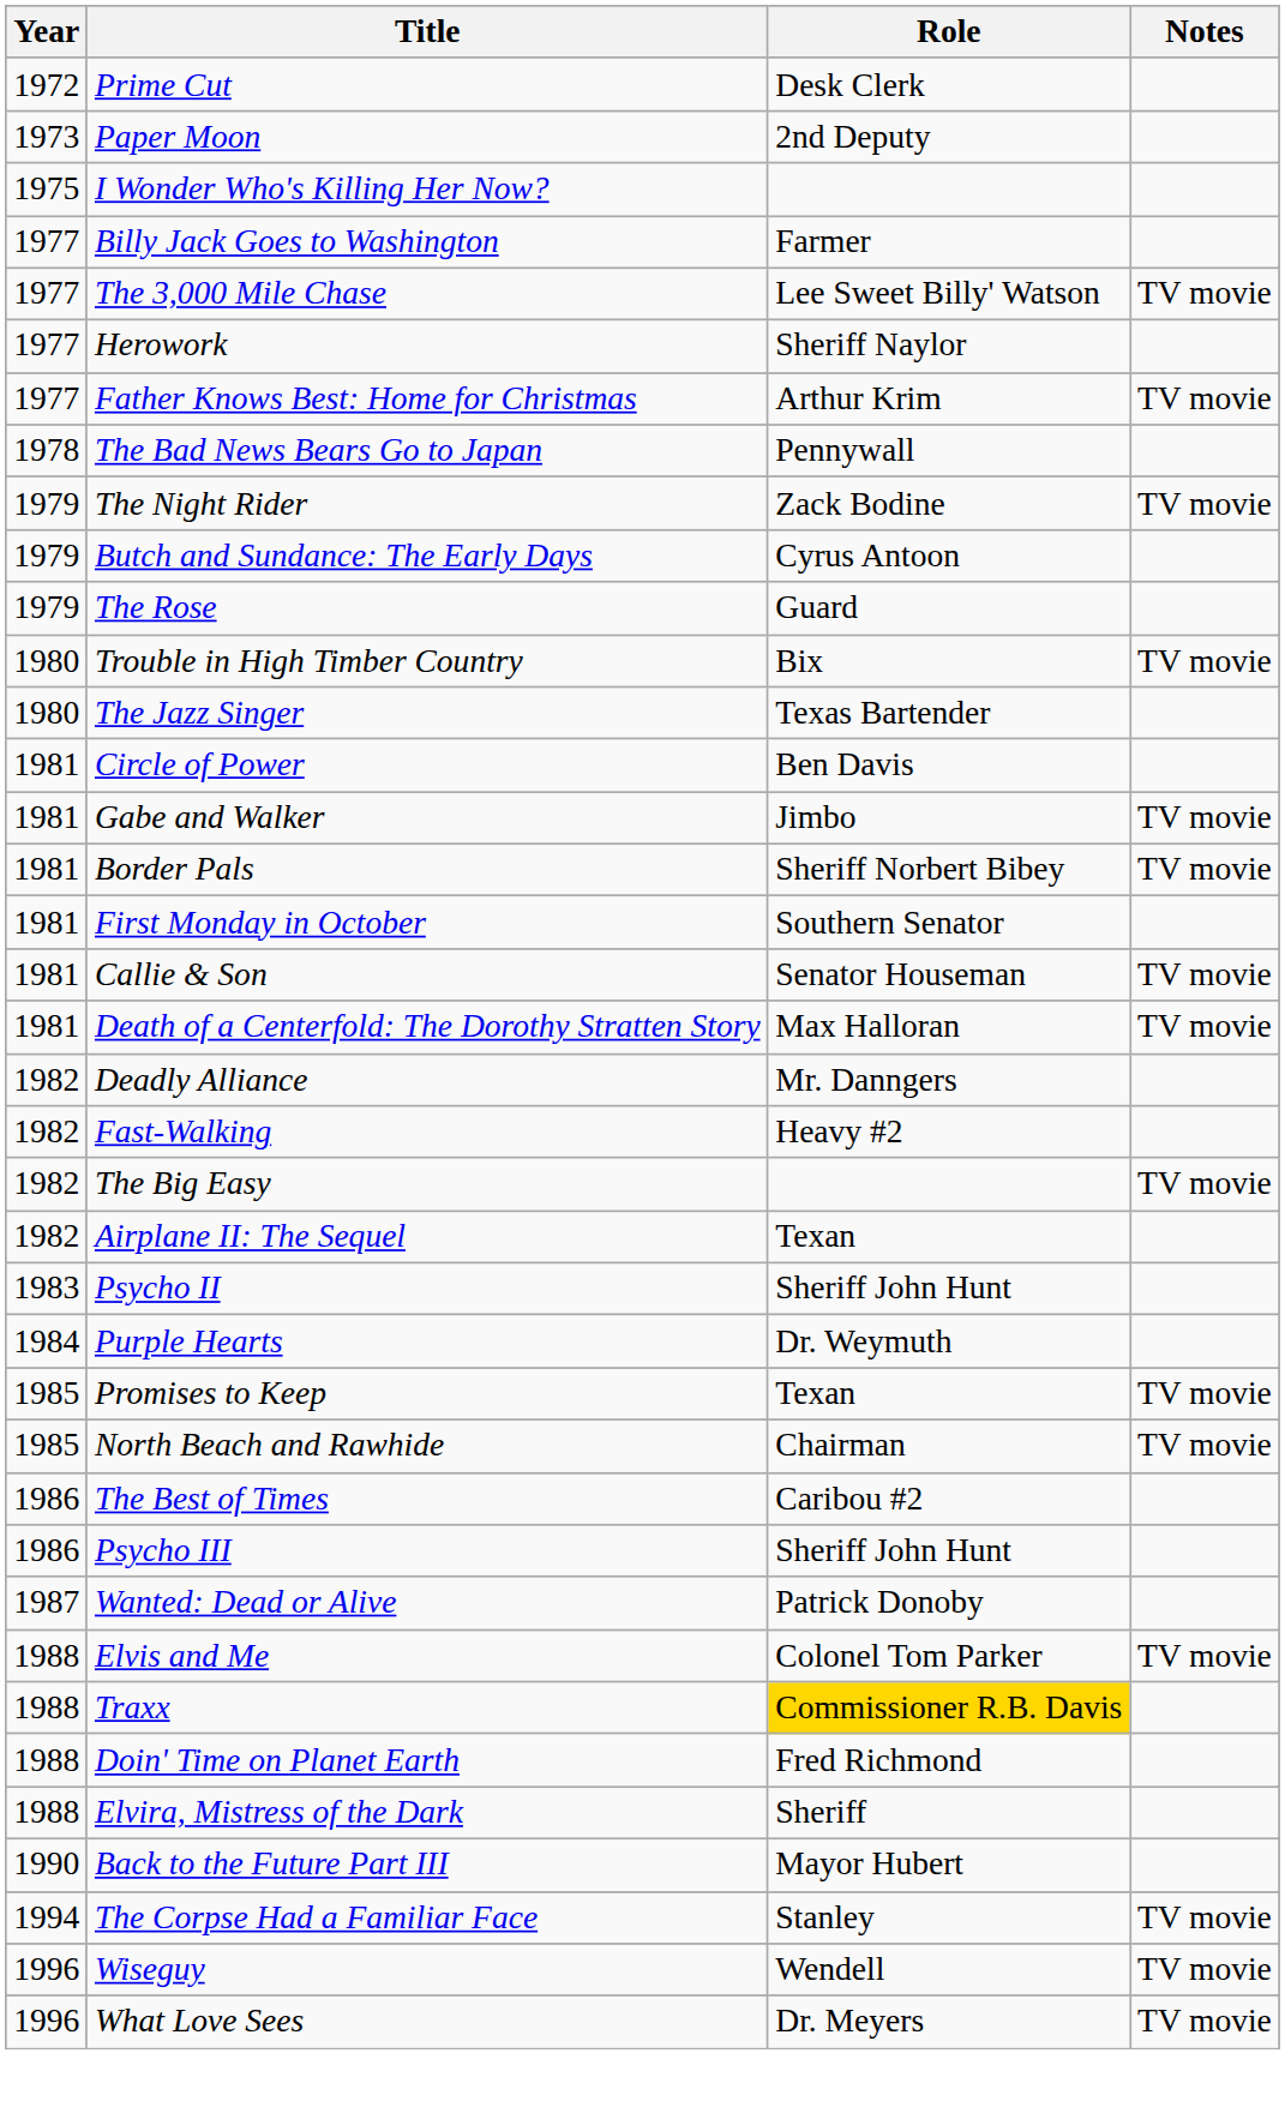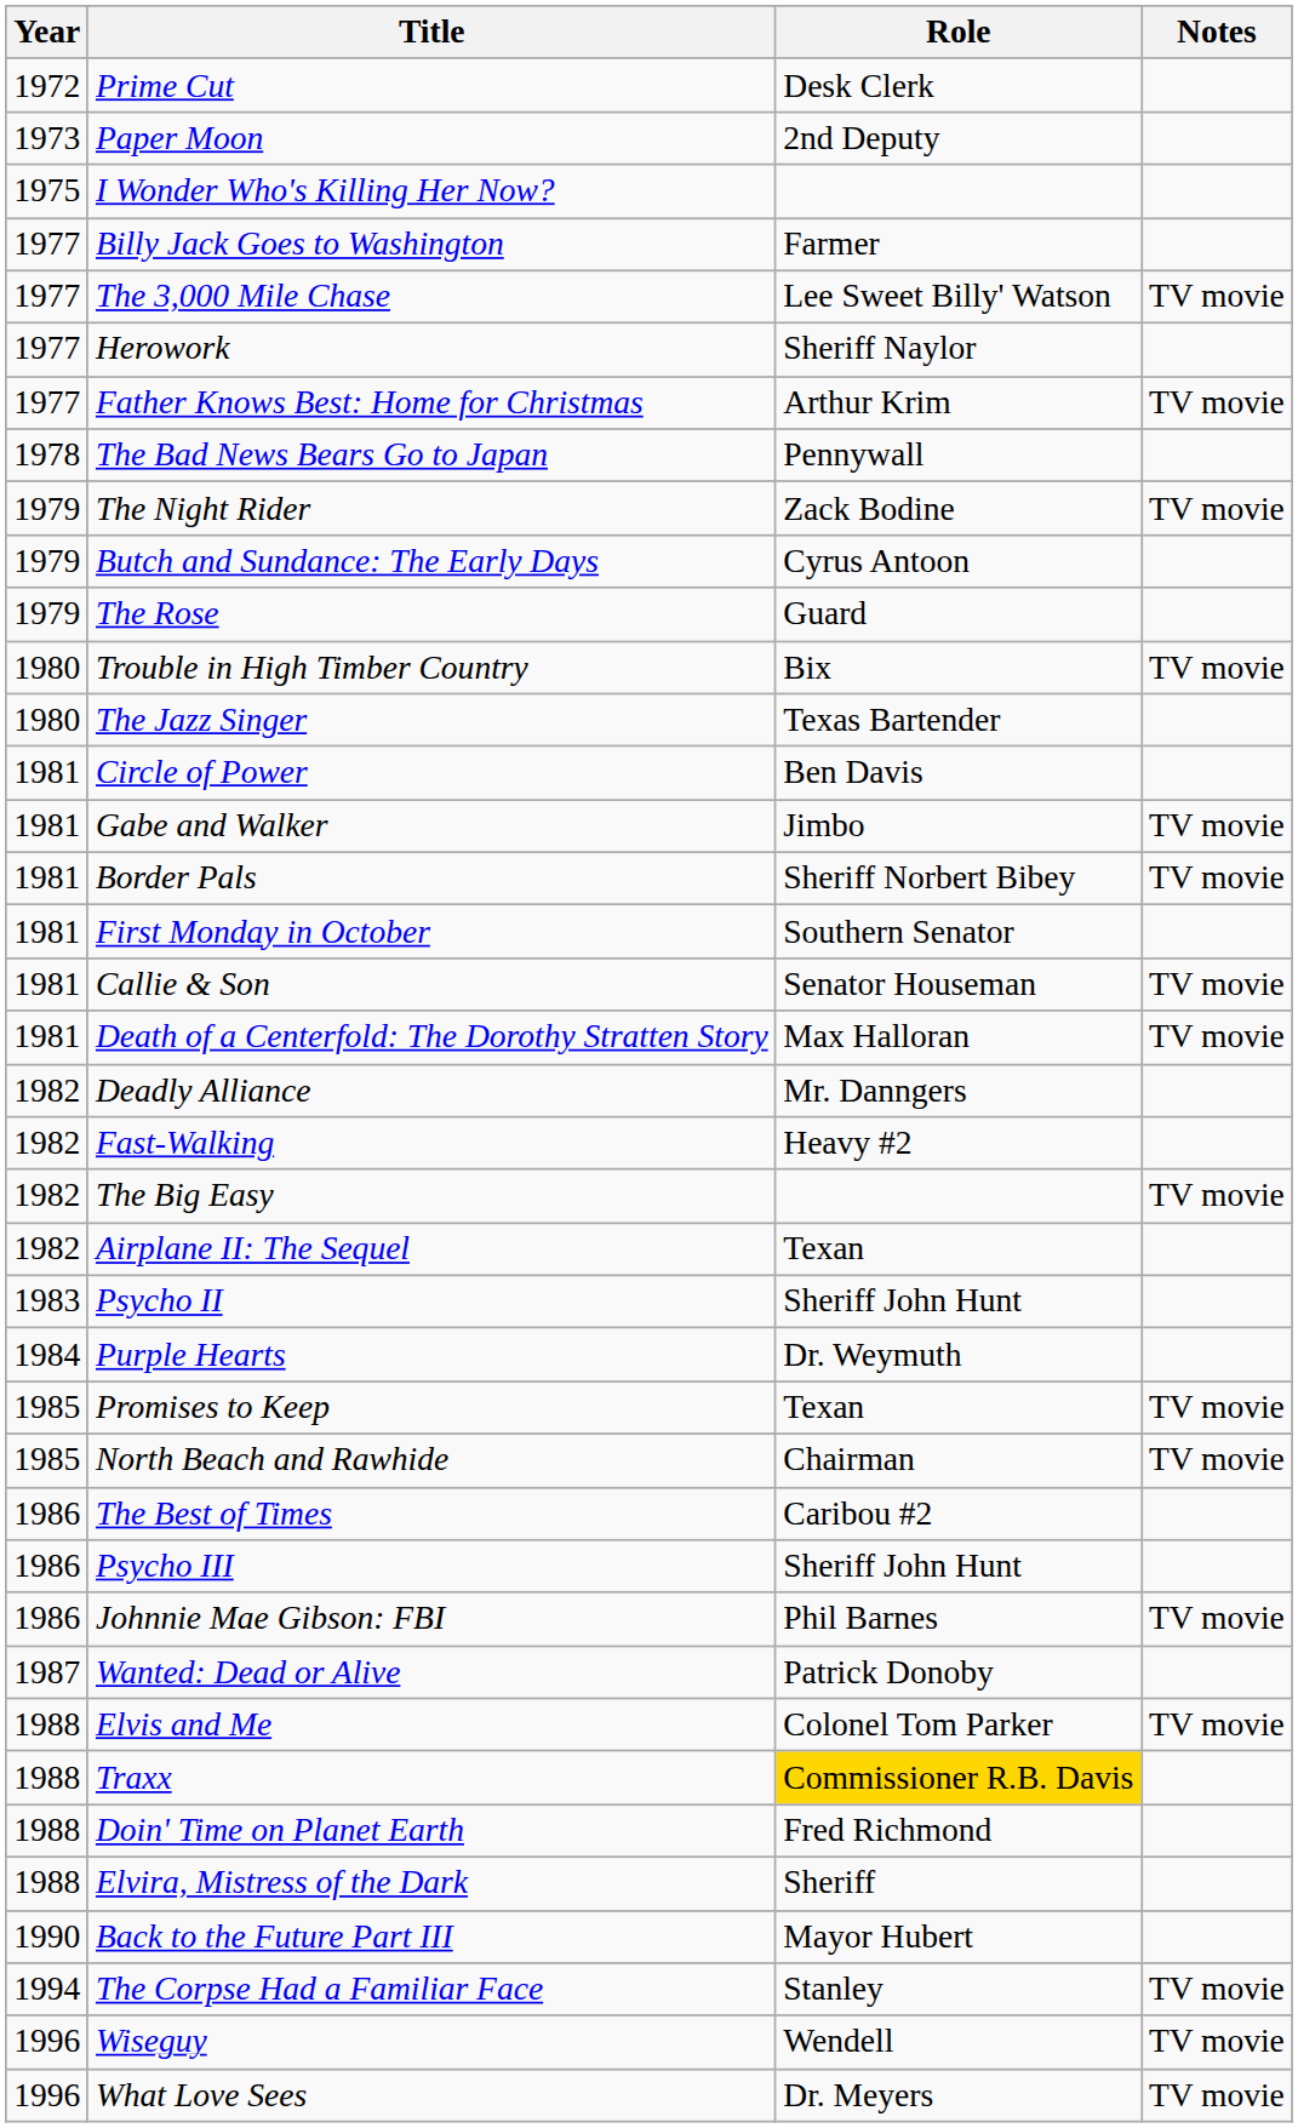 <table class="wikitable">
 <tr>
 <th>Year</th>
 <th>Title</th>
 <th>Role</th>
 <th>Notes</th>
 </tr>
 <tr>
 <td>1972</td>
 <td><em><a href='#'>Prime Cut</a></em></td>
 <td>Desk Clerk</td>
 <td></td>
 </tr>
 <tr>
 <td>1973</td>
 <td><em><a href='#'>Paper Moon</a></em></td>
 <td>2nd Deputy</td>
 <td></td>
 </tr>
 <tr>
 <td>1975</td>
 <td><em><a href='#'>I Wonder Who's Killing Her Now?</a></em></td>
 <td></td>
 <td></td>
 </tr>
 <tr>
 <td>1977</td>
 <td><em><a href='#'>Billy Jack Goes to Washington</a></em></td>
 <td>Farmer</td>
 <td></td>
 </tr>
 <tr>
 <td>1977</td>
 <td><em><a href='#'>The 3,000 Mile Chase</a></em></td>
 <td>Lee Sweet Billy' Watson</td>
 <td>TV movie</td>
 </tr>
 <tr>
 <td>1977</td>
 <td><em>Herowork</em></td>
 <td>Sheriff Naylor</td>
 <td></td>
 </tr>
 <tr>
 <td>1977</td>
 <td><em><a href='#'>Father Knows Best: Home for Christmas</a></em></td>
 <td>Arthur Krim</td>
 <td>TV movie</td>
 </tr>
 <tr>
 <td>1978</td>
 <td><em><a href='#'>The Bad News Bears Go to Japan</a></em></td>
 <td>Pennywall</td>
 <td></td>
 </tr>
 <tr>
 <td>1979</td>
 <td><em>The Night Rider</em></td>
 <td>Zack Bodine</td>
 <td>TV movie</td>
 </tr>
 <tr>
 <td>1979</td>
 <td><em><a href='#'>Butch and Sundance: The Early Days</a></em></td>
 <td>Cyrus Antoon</td>
 <td></td>
 </tr>
 <tr>
 <td>1979</td>
 <td><em><a href='#'>The Rose</a></em></td>
 <td>Guard</td>
 <td></td>
 </tr>
 <tr>
 <td>1980</td>
 <td><em>Trouble in High Timber Country</em></td>
 <td>Bix</td>
 <td>TV movie</td>
 </tr>
 <tr>
 <td>1980</td>
 <td><em><a href='#'>The Jazz Singer</a></em></td>
 <td>Texas Bartender</td>
 <td></td>
 </tr>
 <tr>
 <td>1981</td>
 <td><em><a href='#'>Circle of Power</a></em></td>
 <td>Ben Davis</td>
 <td></td>
 </tr>
 <tr>
 <td>1981</td>
 <td><em>Gabe and Walker</em></td>
 <td>Jimbo</td>
 <td>TV movie</td>
 </tr>
 <tr>
 <td>1981</td>
 <td><em>Border Pals</em></td>
 <td>Sheriff Norbert Bibey</td>
 <td>TV movie</td>
 </tr>
 <tr>
 <td>1981</td>
 <td><em><a href='#'>First Monday in October</a></em></td>
 <td>Southern Senator</td>
 <td></td>
 </tr>
 <tr>
 <td>1981</td>
 <td><em>Callie & Son</em></td>
 <td>Senator Houseman</td>
 <td>TV movie</td>
 </tr>
 <tr>
 <td>1981</td>
 <td><em><a href='#'>Death of a Centerfold: The Dorothy Stratten Story</a></em></td>
 <td>Max Halloran</td>
 <td>TV movie</td>
 </tr>
 <tr>
 <td>1982</td>
 <td><em>Deadly Alliance</em></td>
 <td>Mr. Danngers</td>
 <td></td>
 </tr>
 <tr>
 <td>1982</td>
 <td><em><a href='#'>Fast-Walking</a></em></td>
 <td>Heavy #2</td>
 <td></td>
 </tr>
 <tr>
 <td>1982</td>
 <td><em>The Big Easy</em></td>
 <td></td>
 <td>TV movie</td>
 </tr>
 <tr>
 <td>1982</td>
 <td><em><a href='#'>Airplane II: The Sequel</a></em></td>
 <td>Texan</td>
 <td></td>
 </tr>
 <tr>
 <td>1983</td>
 <td><em><a href='#'>Psycho II</a></em></td>
 <td>Sheriff John Hunt</td>
 <td></td>
 </tr>
 <tr>
 <td>1984</td>
 <td><em><a href='#'>Purple Hearts</a></em></td>
 <td>Dr. Weymuth</td>
 <td></td>
 </tr>
 <tr>
 <td>1985</td>
 <td><em>Promises to Keep</em></td>
 <td>Texan</td>
 <td>TV movie</td>
 </tr>
 <tr>
 <td>1985</td>
 <td><em>North Beach and Rawhide</em></td>
 <td>Chairman</td>
 <td>TV movie</td>
 </tr>
 <tr>
 <td>1986</td>
 <td><em><a href='#'>The Best of Times</a></em></td>
 <td>Caribou #2</td>
 <td></td>
 </tr>
 <tr>
 <td>1986</td>
 <td><em><a href='#'>Psycho III</a></em></td>
 <td>Sheriff John Hunt</td>
 <td></td>
 </tr>
 <tr>
+<td>1986</td>
+<td><em>Johnnie Mae Gibson: FBI</em></td>
+<td>Phil Barnes</td>
+<td>TV movie</td>
+</tr>
+<tr>
 <td>1987</td>
 <td><em><a href='#'>Wanted: Dead or Alive</a></em></td>
 <td>Patrick Donoby</td>
 <td></td>
 </tr>
 <tr>
 <td>1988</td>
 <td><em><a href='#'>Elvis and Me</a></em></td>
 <td>Colonel Tom Parker</td>
 <td>TV movie</td>
 </tr>
 <tr>
 <td>1988</td>
 <td><em><a href='#'>Traxx</a></em></td>
 <td style="background: gold;">Commissioner R.B. Davis</td>
 <td></td>
 </tr>
 <tr>
 <td>1988</td>
 <td><em><a href='#'>Doin' Time on Planet Earth</a></em></td>
 <td>Fred Richmond</td>
 <td></td>
 </tr>
 <tr>
 <td>1988</td>
 <td><em><a href='#'>Elvira, Mistress of the Dark</a></em></td>
 <td>Sheriff</td>
 <td></td>
 </tr>
 <tr>
 <td>1990</td>
 <td><em><a href='#'>Back to the Future Part III</a></em></td>
 <td>Mayor Hubert</td>
 <td></td>
 </tr>
 <tr>
 <td>1994</td>
 <td><em><a href='#'>The Corpse Had a Familiar Face</a></em></td>
 <td>Stanley</td>
 <td>TV movie</td>
 </tr>
 <tr>
 <td>1996</td>
 <td><em><a href='#'>Wiseguy</a></em></td>
 <td>Wendell</td>
 <td>TV movie</td>
 </tr>
 <tr>
 <td>1996</td>
 <td><em>What Love Sees</em></td>
 <td>Dr. Meyers</td>
 <td>TV movie</td>
 </tr>
 </table>
